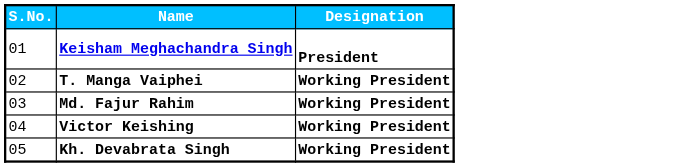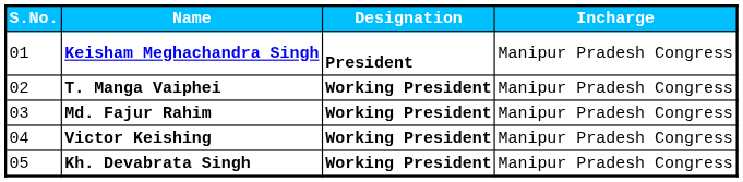 <table class="sortable" style="border-collapse: collapse; border: 2px #000000 solid; font-size: x-big; width="70%" cellspacing="0" cellpadding="2" border="1">
 <tr style="background-color:#00BFFF; color:white">
 <th>S.No.</th>
 <th>Name</th>
 <th>Designation</th>
+<th>Incharge</th>
 </tr>
 <tr>
 <td>01</td>
 <td><strong><a href='#'>Keisham Meghachandra Singh</a></strong></td>
 <td><br><strong>President</strong></td>
+<td>Manipur Pradesh Congress</td>
 </tr>
 <tr>
 <td>02</td>
 <td><strong>T. Manga Vaiphei</strong></td>
 <td><strong>Working President</strong><br></td>
+<td>Manipur Pradesh Congress</td>
 </tr>
 <tr>
 <td>03</td>
 <td><strong>Md. Fajur Rahim</strong></td>
 <td><strong>Working President</strong><br></td>
+<td>Manipur Pradesh Congress</td>
 </tr>
 <tr>
 <td>04</td>
 <td><strong>Victor Keishing</strong></td>
 <td><strong>Working President</strong><br></td>
+<td>Manipur Pradesh Congress</td>
 </tr>
 <tr>
 <td>05</td>
 <td><strong>Kh. Devabrata Singh</strong></td>
 <td><strong>Working President</strong><br></td>
+<td>Manipur Pradesh Congress</td>
 </tr>
 </table>
